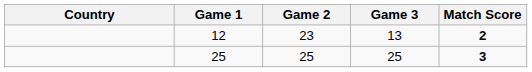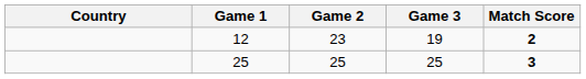 <table class=wikitable style="text-align:center">
 <tr>
 <th>Country</th>
 <th>Game 1</th>
 <th>Game 2</th>
 <th>Game 3</th>
 <th>Match Score</th>
 </tr>
 <tr>
 <td width=200></td>
 <td width=100>12</td>
 <td width=100>23</td>
-<td width=100>13</td>
+<td width=100>19</td>
 <td width=100><strong>2</strong></td>
 </tr>
 <tr>
 <td></td>
 <td>25</td>
 <td>25</td>
 <td>25</td>
 <td><strong>3</strong></td>
 </tr>
 </table>
